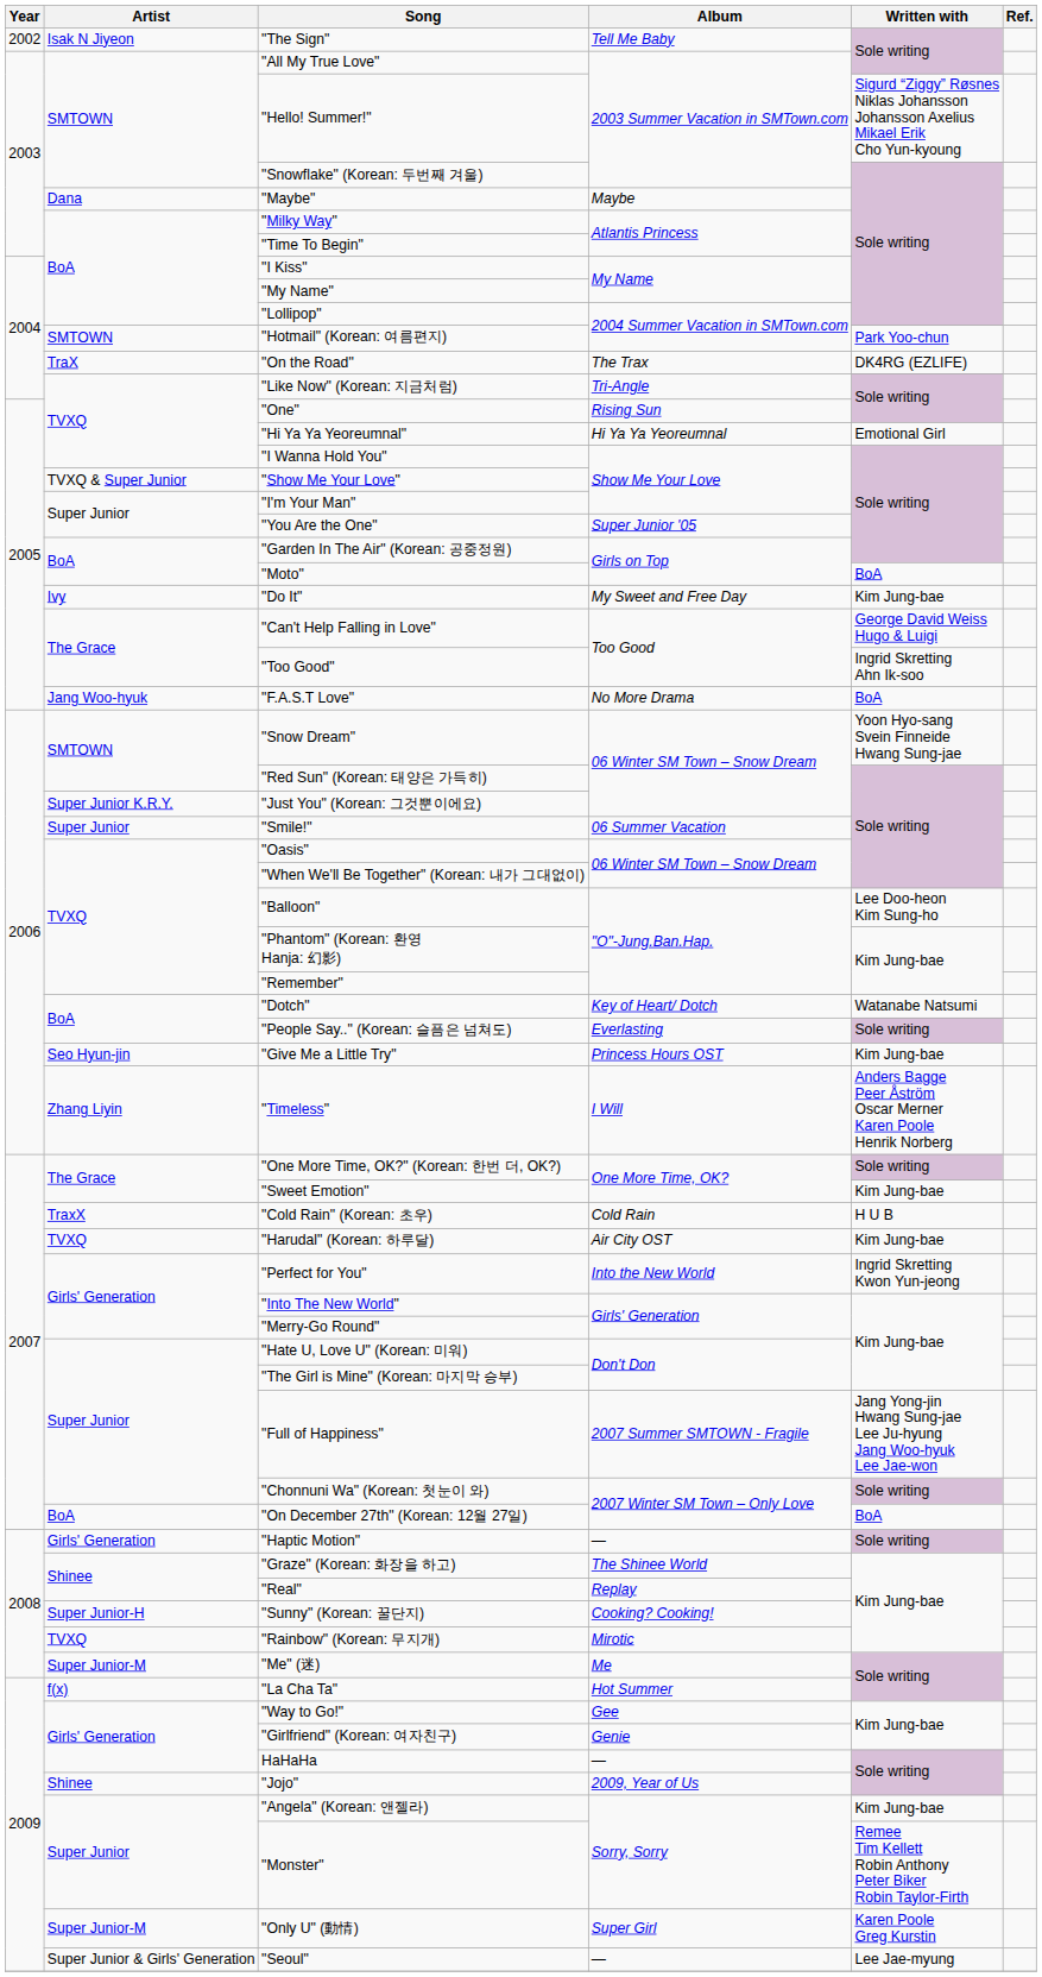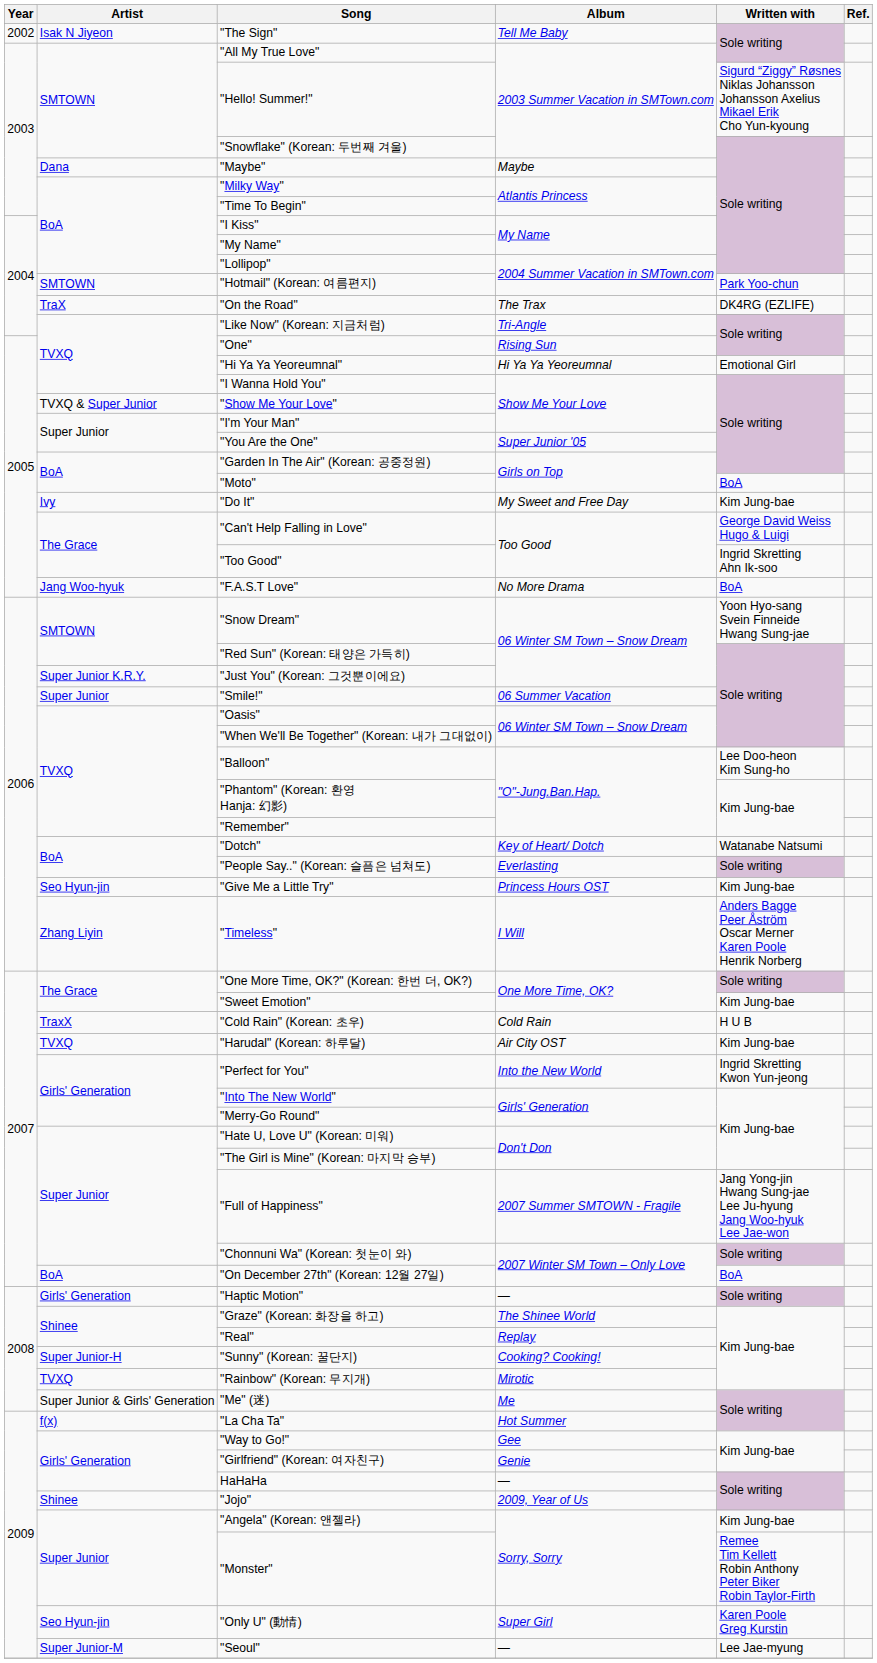 <table class="wikitable sortable">
 <tr>
 <th><strong>Year</strong></th>
 <th><strong>Artist</strong></th>
 <th><strong>Song</strong></th>
 <th><strong>Album</strong></th>
 <th><strong>Written with</strong></th>
 <th>Ref.</th>
 </tr>
 <tr>
 <td>2002</td>
 <td><a href='#'>Isak N Jiyeon</a></td>
 <td>"The Sign"</td>
 <td><em><a href='#'>Tell Me Baby</a></em></td>
 <td rowspan="2" style="background:#D8BFD8">Sole writing </td>
 <td></td>
 </tr>
 <tr>
 <td rowspan="6">2003</td>
 <td colspan="1" rowspan="3"><a href='#'>SMTOWN</a></td>
 <td>"All My True Love"</td>
 <td colspan="1" rowspan="3"><em><a href='#'>2003 Summer Vacation in SMTown.com</a></em></td>
 <td></td>
 </tr>
 <tr>
 <td>"Hello! Summer!"</td>
 <td><a href='#'>Sigurd “Ziggy” Røsnes</a><br>Niklas Johansson<br>Johansson Axelius<br><a href='#'>Mikael Erik</a><br>Cho Yun-kyoung</td>
 <td></td>
 </tr>
 <tr>
 <td>"Snowflake" (Korean: 두번째 겨울)</td>
 <td rowspan="7" style="background:#D8BFD8">Sole writing </td>
 <td></td>
 </tr>
 <tr>
 <td><a href='#'>Dana</a></td>
 <td>"Maybe"</td>
 <td><em>Maybe</em></td>
 <td></td>
 </tr>
 <tr>
 <td rowspan="5"><a href='#'>BoA</a></td>
 <td>"<a href='#'>Milky Way</a>"</td>
 <td colspan="1" rowspan="2"><em><a href='#'>Atlantis Princess</a></em></td>
 <td></td>
 </tr>
 <tr>
 <td>"Time To Begin"</td>
 <td></td>
 </tr>
 <tr>
 <td rowspan="6">2004</td>
 <td>"I Kiss"</td>
 <td colspan="1" rowspan="2"><em><a href='#'>My Name</a></em></td>
 <td></td>
 </tr>
 <tr>
 <td>"My Name"</td>
 <td></td>
 </tr>
 <tr>
 <td>"Lollipop"</td>
 <td colspan="1" rowspan="2"><em><a href='#'>2004 Summer Vacation in SMTown.com</a></em></td>
 <td></td>
 </tr>
 <tr>
 <td><a href='#'>SMTOWN</a></td>
 <td>"Hotmail" (Korean: 여름편지)</td>
 <td><a href='#'>Park Yoo-chun</a></td>
 <td></td>
 </tr>
 <tr>
 <td><a href='#'>TraX</a></td>
 <td>"On the Road"</td>
 <td><em>The Trax</em></td>
 <td>DK4RG (EZLIFE)</td>
 <td></td>
 </tr>
 <tr>
 <td rowspan="4"><a href='#'>TVXQ</a></td>
 <td>"Like Now" (Korean: 지금처럼)</td>
 <td><em><a href='#'>Tri-Angle</a></em></td>
 <td rowspan="2" style="background:#D8BFD8">Sole writing </td>
 <td></td>
 </tr>
 <tr>
 <td colspan="1" rowspan="12">2005</td>
 <td>"One"</td>
 <td><em><a href='#'>Rising Sun</a></em></td>
 <td></td>
 </tr>
 <tr>
 <td>"Hi Ya Ya Yeoreumnal"</td>
 <td><em>Hi Ya Ya Yeoreumnal</em></td>
 <td>Emotional Girl</td>
 <td></td>
 </tr>
 <tr>
 <td>"I Wanna Hold You"</td>
 <td rowspan="3"><em><a href='#'>Show Me Your Love</a></em></td>
 <td rowspan="5" style="background:#D8BFD8">Sole writing </td>
 <td></td>
 </tr>
 <tr>
 <td>TVXQ & <a href='#'>Super Junior</a></td>
 <td>"<a href='#'>Show Me Your Love</a>"</td>
 <td></td>
 </tr>
 <tr>
 <td rowspan="2">Super Junior</td>
 <td>"I'm Your Man"</td>
 <td></td>
 </tr>
 <tr>
 <td>"You Are the One"</td>
 <td><em><a href='#'>Super Junior '05</a></em></td>
 <td></td>
 </tr>
 <tr>
 <td colspan="1" rowspan="2"><a href='#'>BoA</a></td>
 <td>"Garden In The Air" (Korean: 공중정원)</td>
 <td colspan="1" rowspan="2"><em><a href='#'>Girls on Top</a></em></td>
 <td></td>
 </tr>
 <tr>
 <td>"Moto"</td>
 <td><a href='#'>BoA</a></td>
 <td></td>
 </tr>
 <tr>
 <td><a href='#'>Ivy</a></td>
 <td>"Do It"</td>
 <td><em>My Sweet and Free Day</em></td>
 <td>Kim Jung-bae</td>
 <td></td>
 </tr>
 <tr>
 <td rowspan="2"><a href='#'>The Grace</a></td>
 <td>"Can't Help Falling in Love"</td>
 <td rowspan="2"><em>Too Good</em></td>
 <td><a href='#'>George David Weiss</a><br><a href='#'>Hugo & Luigi</a></td>
 <td></td>
 </tr>
 <tr>
 <td>"Too Good"</td>
 <td>Ingrid Skretting<br>Ahn Ik-soo</td>
 <td></td>
 </tr>
 <tr>
 <td><a href='#'>Jang Woo-hyuk</a></td>
 <td>"F.A.S.T Love"</td>
 <td><em>No More Drama</em></td>
 <td><a href='#'>BoA</a></td>
 <td></td>
 </tr>
 <tr>
 <td rowspan="13">2006</td>
 <td rowspan="2"><a href='#'>SMTOWN</a></td>
 <td>"Snow Dream"</td>
 <td rowspan="3"><em><a href='#'>06 Winter SM Town – Snow Dream</a></em></td>
 <td>Yoon Hyo-sang<br>Svein Finneide<br>Hwang Sung-jae</td>
 <td></td>
 </tr>
 <tr>
 <td>"Red Sun" (Korean: 태양은 가득히)</td>
 <td rowspan="5" style="background:#D8BFD8">Sole writing </td>
 <td></td>
 </tr>
 <tr>
 <td><a href='#'>Super Junior K.R.Y.</a></td>
 <td>"Just You" (Korean: 그것뿐이에요)</td>
 <td></td>
 </tr>
 <tr>
 <td><a href='#'>Super Junior</a></td>
 <td>"Smile!"</td>
 <td><em><a href='#'>06 Summer Vacation</a></em></td>
 <td></td>
 </tr>
 <tr>
 <td colspan="1" rowspan="5"><a href='#'>TVXQ</a></td>
 <td>"Oasis"</td>
 <td colspan="1" rowspan="2"><em><a href='#'>06 Winter SM Town – Snow Dream</a></em></td>
 <td></td>
 </tr>
 <tr>
 <td>"When We'll Be Together" (Korean: 내가 그대없이)</td>
 <td></td>
 </tr>
 <tr>
 <td>"Balloon"</td>
 <td rowspan="3"><em><a href='#'>"O"-Jung.Ban.Hap.</a></em></td>
 <td>Lee Doo-heon<br>Kim Sung-ho</td>
 <td></td>
 </tr>
 <tr>
 <td>"Phantom" (Korean: 환영<br> Hanja: 幻影)</td>
 <td colspan="1" rowspan="2">Kim Jung-bae</td>
 <td></td>
 </tr>
 <tr>
 <td>"Remember"</td>
 <td></td>
 </tr>
 <tr>
 <td colspan="1" rowspan="2"><a href='#'>BoA</a></td>
 <td>"Dotch"</td>
 <td><em><a href='#'>Key of Heart/ Dotch</a></em></td>
 <td>Watanabe Natsumi</td>
 <td></td>
 </tr>
 <tr>
 <td>"People Say.." (Korean: 슬픔은 넘쳐도)</td>
 <td><em><a href='#'>Everlasting</a></em></td>
 <td style="background:#D8BFD8">Sole writing </td>
 <td></td>
 </tr>
 <tr>
 <td><a href='#'>Seo Hyun-jin</a></td>
 <td>"Give Me a Little Try"</td>
 <td><em><a href='#'>Princess Hours OST</a></em></td>
 <td>Kim Jung-bae</td>
 <td></td>
 </tr>
 <tr>
 <td><a href='#'>Zhang Liyin</a></td>
 <td>"<a href='#'>Timeless</a>"</td>
 <td><em><a href='#'>I Will</a></em></td>
 <td><a href='#'>Anders Bagge</a><br><a href='#'>Peer Åström</a><br>Oscar Merner<br><a href='#'>Karen Poole</a><br>Henrik Norberg</td>
 <td></td>
 </tr>
 <tr>
 <td colspan="1" rowspan="12">2007</td>
 <td colspan="1" rowspan="2"><a href='#'>The Grace</a></td>
 <td>"One More Time, OK?" (Korean: 한번 더, OK?)</td>
 <td colspan="1" rowspan="2"><em><a href='#'>One More Time, OK?</a></em></td>
 <td style="background:#D8BFD8">Sole writing </td>
 <td></td>
 </tr>
 <tr>
 <td>"Sweet Emotion"</td>
 <td>Kim Jung-bae</td>
 <td></td>
 </tr>
 <tr>
 <td><a href='#'>TraxX</a></td>
 <td>"Cold Rain" (Korean: 초우)</td>
 <td><em>Cold Rain</em></td>
 <td>H U B</td>
 <td></td>
 </tr>
 <tr>
 <td><a href='#'>TVXQ</a></td>
 <td>"Harudal" (Korean: 하루달)</td>
 <td><em>Air City OST</em></td>
 <td>Kim Jung-bae</td>
 <td></td>
 </tr>
 <tr>
 <td rowspan="3"><a href='#'>Girls' Generation</a></td>
 <td>"Perfect for You"</td>
 <td><em><a href='#'>Into the New World</a></em></td>
 <td>Ingrid Skretting<br>Kwon Yun-jeong</td>
 <td></td>
 </tr>
 <tr>
 <td>"<a href='#'>Into The New World</a>"</td>
 <td colspan="1" rowspan="2"><em><a href='#'>Girls' Generation</a></em></td>
 <td colspan="1" rowspan="4">Kim Jung-bae</td>
 <td></td>
 </tr>
 <tr>
 <td>"Merry-Go Round"</td>
 <td></td>
 </tr>
 <tr>
 <td colspan="1" rowspan="4"><a href='#'>Super Junior</a></td>
 <td>"Hate U, Love U" (Korean: 미워)</td>
 <td colspan="1" rowspan="2"><em><a href='#'>Don't Don</a></em></td>
 <td></td>
 </tr>
 <tr>
 <td>"The Girl is Mine" (Korean: 마지막 승부)</td>
 <td></td>
 </tr>
 <tr>
 <td>"Full of Happiness"</td>
 <td><em><a href='#'>2007 Summer SMTOWN - Fragile</a></em></td>
 <td>Jang Yong-jin<br>Hwang Sung-jae<br>Lee Ju-hyung<br><a href='#'>Jang Woo-hyuk</a><br><a href='#'>Lee Jae-won</a></td>
 <td></td>
 </tr>
 <tr>
 <td>"Chonnuni Wa" (Korean: 첫눈이 와)</td>
 <td colspan="1" rowspan="2"><em><a href='#'>2007 Winter SM Town – Only Love</a></em></td>
 <td style="background:#D8BFD8">Sole writing </td>
 <td></td>
 </tr>
 <tr>
 <td><a href='#'>BoA</a></td>
 <td>"On December 27th" (Korean: 12월 27일)</td>
 <td><a href='#'>BoA</a></td>
 <td></td>
 </tr>
 <tr>
 <td colspan="1" rowspan="6">2008</td>
 <td><a href='#'>Girls' Generation</a></td>
 <td>"Haptic Motion"</td>
 <td><em>—</em></td>
 <td style="background:#D8BFD8">Sole writing </td>
 <td></td>
 </tr>
 <tr>
 <td colspan="1" rowspan="2"><a href='#'>Shinee</a></td>
 <td>"Graze" (Korean: 화장을 하고)</td>
 <td><em><a href='#'>The Shinee World</a></em></td>
 <td colspan="1" rowspan="4">Kim Jung-bae</td>
 <td></td>
 </tr>
 <tr>
 <td>"Real"</td>
 <td><em><a href='#'>Replay</a></em></td>
 <td></td>
 </tr>
 <tr>
 <td><a href='#'>Super Junior-H</a></td>
 <td>"Sunny" (Korean: 꿀단지)</td>
 <td><em><a href='#'>Cooking? Cooking!</a></em></td>
 <td></td>
 </tr>
 <tr>
 <td><a href='#'>TVXQ</a></td>
 <td>"Rainbow" (Korean: 무지개)</td>
 <td><em><a href='#'>Mirotic</a></em></td>
 <td></td>
 </tr>
 <tr>
-<td><a href='#'>Super Junior-M</a></td>
+<td>Super Junior & Girls' Generation</td>
 <td>"Me" (迷)</td>
 <td><em><a href='#'>Me</a></em></td>
 <td rowspan="2" style="background:#D8BFD8">Sole writing </td>
 <td></td>
 </tr>
 <tr>
 <td rowspan="9">2009</td>
 <td><a href='#'>f(x)</a></td>
 <td>"La Cha Ta"</td>
 <td><em><a href='#'>Hot Summer</a></em></td>
 <td></td>
 </tr>
 <tr>
 <td colspan="1" rowspan="3"><a href='#'>Girls' Generation</a></td>
 <td>"Way to Go!"</td>
 <td><em><a href='#'>Gee</a></em></td>
 <td colspan="1" rowspan="2">Kim Jung-bae</td>
 <td></td>
 </tr>
 <tr>
 <td>"Girlfriend" (Korean: 여자친구)</td>
 <td><em><a href='#'>Genie</a></em></td>
 <td></td>
 </tr>
 <tr>
 <td>HaHaHa</td>
 <td><em>—</em></td>
 <td colspan="1" rowspan="2" style="background:#D8BFD8">Sole writing </td>
 <td></td>
 </tr>
 <tr>
 <td><a href='#'>Shinee</a></td>
 <td>"Jojo"</td>
 <td><em><a href='#'>2009, Year of Us</a></em></td>
 <td></td>
 </tr>
 <tr>
 <td rowspan="2"><a href='#'>Super Junior</a></td>
 <td>"Angela" (Korean: 앤젤라)</td>
 <td rowspan="2"><em><a href='#'>Sorry, Sorry</a></em></td>
 <td>Kim Jung-bae</td>
 <td></td>
 </tr>
 <tr>
 <td>"Monster"</td>
 <td><a href='#'>Remee</a><br><a href='#'>Tim Kellett</a><br>Robin Anthony<br><a href='#'>Peter Biker</a><br><a href='#'>Robin Taylor-Firth</a></td>
 <td></td>
 </tr>
 <tr>
-<td><a href='#'>Super Junior-M</a></td>
+<td><a href='#'>Seo Hyun-jin</a></td>
 <td>"Only U" (動情)</td>
 <td><em><a href='#'>Super Girl</a></em></td>
 <td><a href='#'>Karen Poole</a><br><a href='#'>Greg Kurstin</a></td>
 <td></td>
 </tr>
 <tr>
-<td>Super Junior & Girls' Generation</td>
+<td><a href='#'>Super Junior-M</a></td>
 <td>"Seoul"</td>
 <td><em>—</em></td>
 <td>Lee Jae-myung</td>
 <td></td>
 </tr>
 <tr>
 </tr>
 </table>
